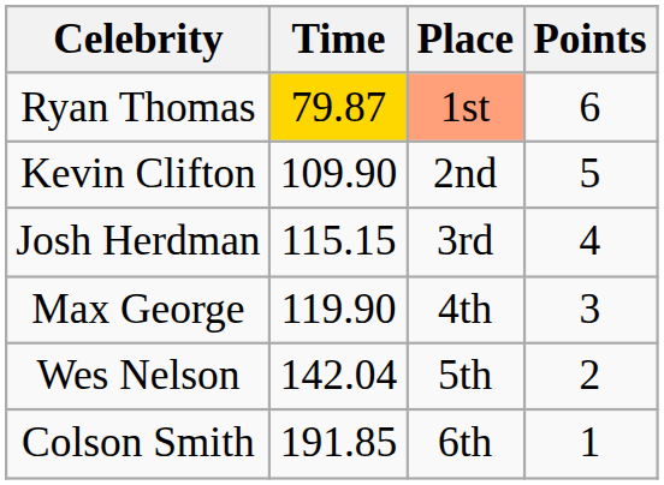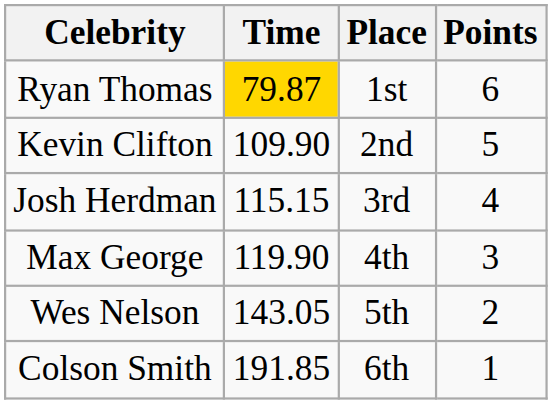 <table class="wikitable plainrowheaders" style="text-align:center;">
 <tr>
 <th>Celebrity</th>
 <th>Time</th>
 <th>Place</th>
 <th>Points</th>
 </tr>
 <tr>
 <td>Ryan Thomas</td>
 <td style="background: gold;">79.87</td>
-<td style="background: lightsalmon;">1st</td>
+<td>1st</td>
 <td>6</td>
 </tr>
 <tr>
 <td>Kevin Clifton</td>
 <td>109.90</td>
 <td>2nd</td>
 <td>5</td>
 </tr>
 <tr>
 <td>Josh Herdman</td>
 <td>115.15</td>
 <td>3rd</td>
 <td>4</td>
 </tr>
 <tr>
 <td>Max George</td>
 <td>119.90</td>
 <td>4th</td>
 <td>3</td>
 </tr>
 <tr>
 <td>Wes Nelson</td>
-<td>142.04</td>
+<td>143.05</td>
 <td>5th</td>
 <td>2</td>
 </tr>
 <tr>
 <td>Colson Smith</td>
 <td>191.85</td>
 <td>6th</td>
 <td>1</td>
 </tr>
 </table>
